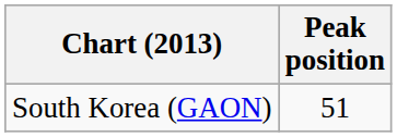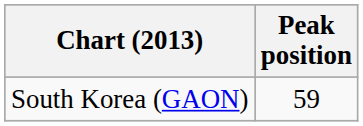 <table class="wikitable sortable">
 <tr>
 <th align="left">Chart (2013)</th>
 <th align="center">Peak<br>position</th>
 </tr>
 <tr>
 <td>South Korea (<a href='#'>GAON</a>)</td>
-<td style="text-align:center;">51</td>
+<td style="text-align:center;">59</td>
 </tr>
 </table>
